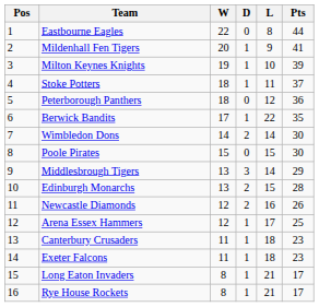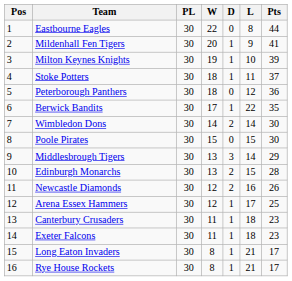 <table class=wikitable width="450">
 <tr>
 <th>Pos</th>
 <th>Team</th>
+<th>PL</th>
 <th>W</th>
 <th>D</th>
 <th>L</th>
 <th>Pts</th>
 </tr>
 <tr>
 <td>1</td>
 <td><a href='#'>Eastbourne Eagles</a></td>
+<td align="center">30</td>
 <td align="center">22</td>
 <td align="center">0</td>
 <td align="center">8</td>
 <td align="center">44</td>
 </tr>
 <tr>
 <td>2</td>
 <td><a href='#'>Mildenhall Fen Tigers</a></td>
+<td align="center">30</td>
 <td align="center">20</td>
 <td align="center">1</td>
 <td align="center">9</td>
 <td align="center">41</td>
 </tr>
 <tr>
 <td>3</td>
 <td><a href='#'>Milton Keynes Knights</a></td>
+<td align="center">30</td>
 <td align="center">19</td>
 <td align="center">1</td>
 <td align="center">10</td>
 <td align="center">39</td>
 </tr>
 <tr>
 <td>4</td>
 <td><a href='#'>Stoke Potters</a></td>
+<td align="center">30</td>
 <td align="center">18</td>
 <td align="center">1</td>
 <td align="center">11</td>
 <td align="center">37</td>
 </tr>
 <tr>
 <td>5</td>
 <td><a href='#'>Peterborough Panthers</a></td>
+<td align="center">30</td>
 <td align="center">18</td>
 <td align="center">0</td>
 <td align="center">12</td>
 <td align="center">36</td>
 </tr>
 <tr>
 <td>6</td>
 <td><a href='#'>Berwick Bandits</a></td>
+<td align="center">30</td>
 <td align="center">17</td>
 <td align="center">1</td>
 <td align="center">22</td>
 <td align="center">35</td>
 </tr>
 <tr>
 <td>7</td>
 <td><a href='#'>Wimbledon Dons</a></td>
+<td align="center">30</td>
 <td align="center">14</td>
 <td align="center">2</td>
 <td align="center">14</td>
 <td align="center">30</td>
 </tr>
 <tr>
 <td>8</td>
 <td><a href='#'>Poole Pirates</a></td>
+<td align="center">30</td>
 <td align="center">15</td>
 <td align="center">0</td>
 <td align="center">15</td>
 <td align="center">30</td>
 </tr>
 <tr>
 <td>9</td>
 <td><a href='#'>Middlesbrough Tigers</a></td>
+<td align="center">30</td>
 <td align="center">13</td>
 <td align="center">3</td>
 <td align="center">14</td>
 <td align="center">29</td>
 </tr>
 <tr>
 <td>10</td>
 <td><a href='#'>Edinburgh Monarchs</a></td>
+<td align="center">30</td>
 <td align="center">13</td>
 <td align="center">2</td>
 <td align="center">15</td>
 <td align="center">28</td>
 </tr>
 <tr>
 <td>11</td>
 <td><a href='#'>Newcastle Diamonds</a></td>
+<td align="center">30</td>
 <td align="center">12</td>
 <td align="center">2</td>
 <td align="center">16</td>
 <td align="center">26</td>
 </tr>
 <tr>
 <td>12</td>
 <td><a href='#'>Arena Essex Hammers</a></td>
+<td align="center">30</td>
 <td align="center">12</td>
 <td align="center">1</td>
 <td align="center">17</td>
 <td align="center">25</td>
 </tr>
 <tr>
 <td>13</td>
 <td><a href='#'>Canterbury Crusaders</a></td>
+<td align="center">30</td>
 <td align="center">11</td>
 <td align="center">1</td>
 <td align="center">18</td>
 <td align="center">23</td>
 </tr>
 <tr>
 <td>14</td>
 <td><a href='#'>Exeter Falcons</a></td>
+<td align="center">30</td>
 <td align="center">11</td>
 <td align="center">1</td>
 <td align="center">18</td>
 <td align="center">23</td>
 </tr>
 <tr>
 <td>15</td>
 <td><a href='#'>Long Eaton Invaders</a></td>
+<td align="center">30</td>
 <td align="center">8</td>
 <td align="center">1</td>
 <td align="center">21</td>
 <td align="center">17</td>
 </tr>
 <tr>
 <td>16</td>
 <td><a href='#'>Rye House Rockets</a></td>
+<td align="center">30</td>
 <td align="center">8</td>
 <td align="center">1</td>
 <td align="center">21</td>
 <td align="center">17</td>
 </tr>
 </table>
